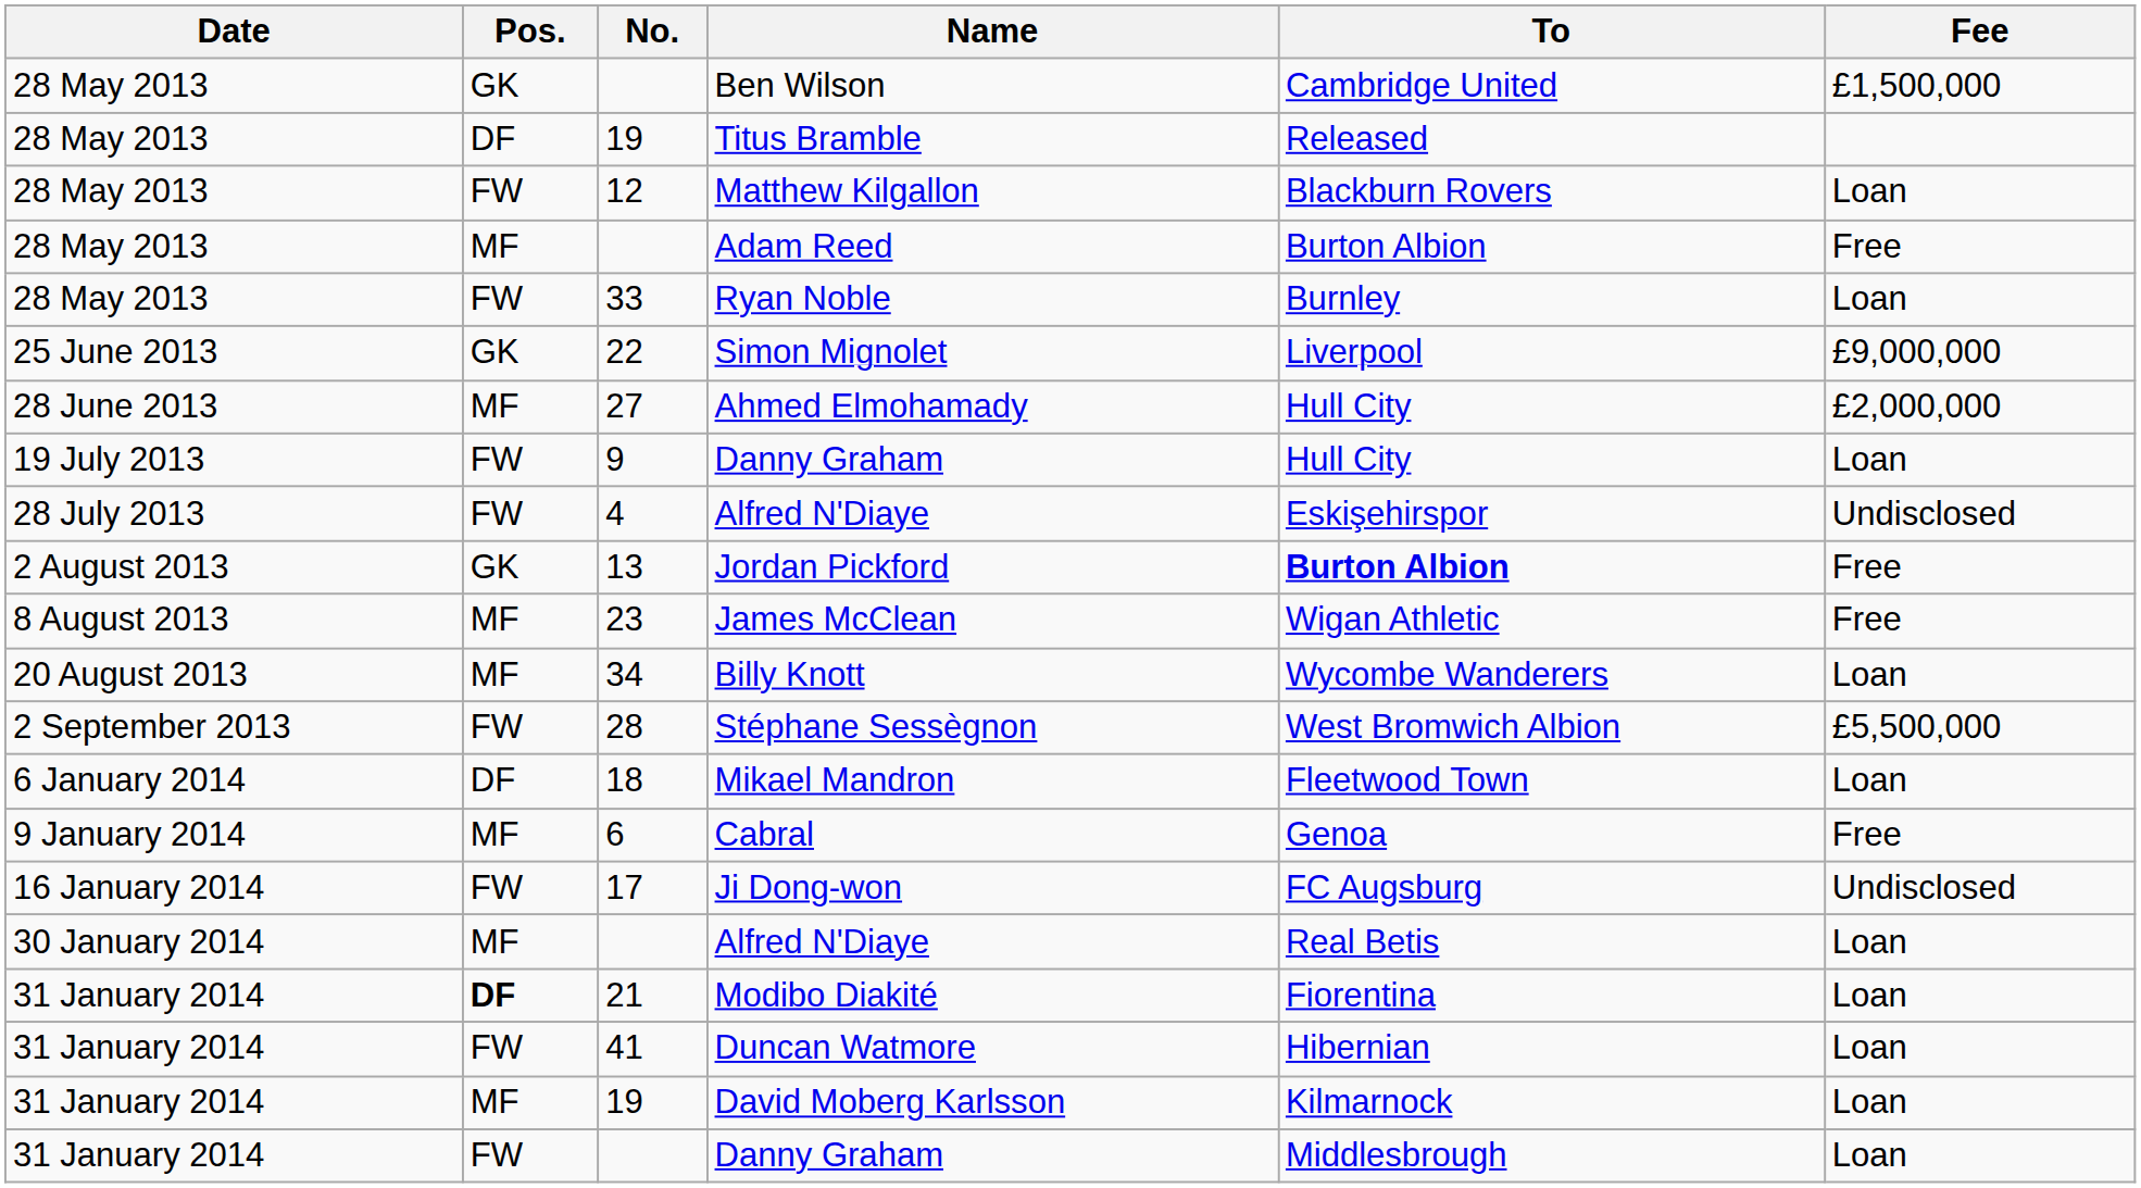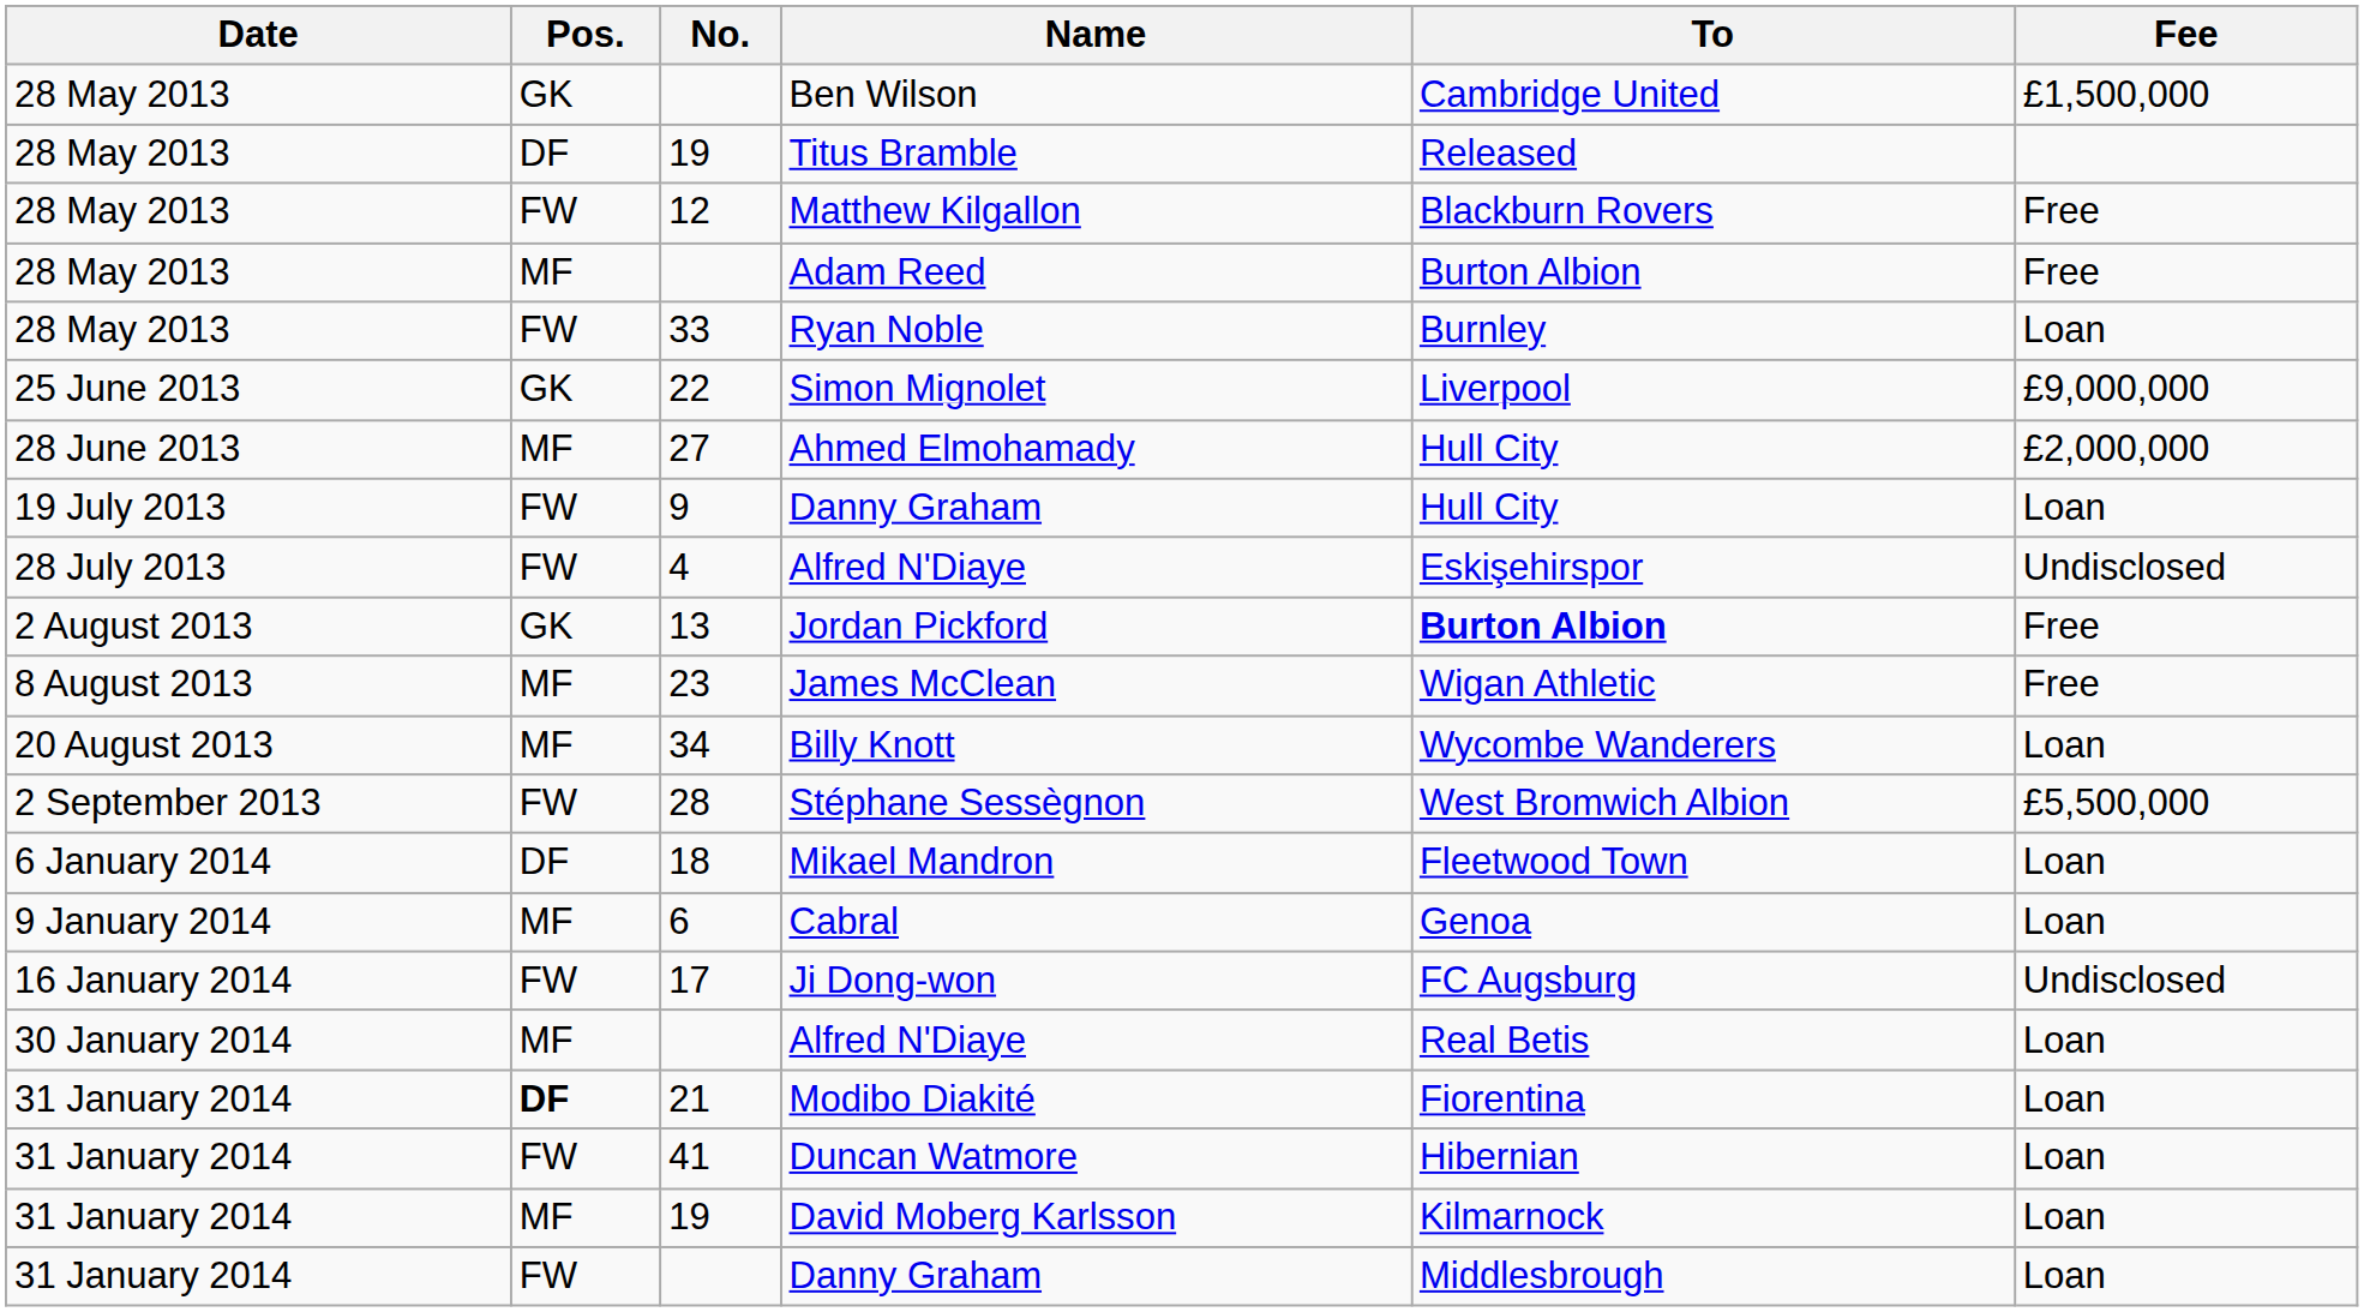 <table class="wikitable" style="width:80%; text-align:center; text-align:left;">
 <tr>
 <th>Date</th>
 <th>Pos.</th>
 <th>No.</th>
 <th>Name</th>
 <th>To</th>
 <th>Fee</th>
 </tr>
 <tr>
 <td>28 May 2013</td>
 <td>GK</td>
 <td></td>
 <td> Ben Wilson</td>
 <td> <a href='#'>Cambridge United</a></td>
 <td>£1,500,000</td>
 </tr>
 <tr>
 <td>28 May 2013</td>
 <td>DF</td>
 <td>19</td>
 <td> <a href='#'>Titus Bramble</a></td>
 <td><a href='#'>Released</a></td>
 </tr>
 <tr>
 <td>28 May 2013</td>
 <td>FW</td>
 <td>12</td>
 <td> <a href='#'>Matthew Kilgallon</a></td>
 <td> <a href='#'>Blackburn Rovers</a></td>
-<td>Loan</td>
+<td>Free</td>
 </tr>
 <tr>
 <td>28 May 2013</td>
 <td>MF</td>
 <td></td>
 <td> <a href='#'>Adam Reed</a></td>
 <td> <a href='#'>Burton Albion</a></td>
 <td>Free</td>
 </tr>
 <tr>
 <td>28 May 2013</td>
 <td>FW</td>
 <td>33</td>
 <td> <a href='#'>Ryan Noble</a></td>
 <td> <a href='#'>Burnley</a></td>
 <td>Loan</td>
 </tr>
 <tr>
 <td>25 June 2013</td>
 <td>GK</td>
 <td>22</td>
 <td> <a href='#'>Simon Mignolet</a></td>
 <td> <a href='#'>Liverpool</a></td>
 <td>£9,000,000</td>
 </tr>
 <tr>
 <td>28 June 2013</td>
 <td>MF</td>
 <td>27</td>
 <td> <a href='#'>Ahmed Elmohamady</a></td>
 <td> <a href='#'>Hull City</a></td>
 <td>£2,000,000</td>
 </tr>
 <tr>
 <td>19 July 2013</td>
 <td>FW</td>
 <td>9</td>
 <td> <a href='#'>Danny Graham</a></td>
 <td> <a href='#'>Hull City</a></td>
 <td>Loan</td>
 </tr>
 <tr>
 <td>28 July 2013</td>
 <td>FW</td>
 <td>4</td>
 <td> <a href='#'>Alfred N'Diaye</a></td>
 <td> <a href='#'>Eskişehirspor</a></td>
 <td>Undisclosed</td>
 </tr>
 <tr>
 <td>2 August 2013</td>
 <td>GK</td>
 <td>13</td>
 <td> <a href='#'>Jordan Pickford</a></td>
 <td><strong> <a href='#'>Burton Albion</a></strong></td>
 <td>Free</td>
 </tr>
 <tr>
 <td>8 August 2013</td>
 <td>MF</td>
 <td>23</td>
 <td> <a href='#'>James McClean</a></td>
 <td> <a href='#'>Wigan Athletic</a></td>
 <td>Free</td>
 </tr>
 <tr>
 <td>20 August 2013</td>
 <td>MF</td>
 <td>34</td>
 <td> <a href='#'>Billy Knott</a></td>
 <td> <a href='#'>Wycombe Wanderers</a></td>
 <td>Loan</td>
 </tr>
 <tr>
 <td>2 September 2013</td>
 <td>FW</td>
 <td>28</td>
 <td> <a href='#'>Stéphane Sessègnon</a></td>
 <td> <a href='#'>West Bromwich Albion</a></td>
 <td>£5,500,000</td>
 </tr>
 <tr>
 <td>6 January 2014</td>
 <td>DF</td>
 <td>18</td>
 <td> <a href='#'>Mikael Mandron</a></td>
 <td> <a href='#'>Fleetwood Town</a></td>
 <td>Loan</td>
 </tr>
 <tr>
 <td>9 January 2014</td>
 <td>MF</td>
 <td>6</td>
 <td> <a href='#'>Cabral</a></td>
 <td> <a href='#'>Genoa</a></td>
-<td>Free</td>
+<td>Loan</td>
 </tr>
 <tr>
 <td>16 January 2014</td>
 <td>FW</td>
 <td>17</td>
 <td> <a href='#'>Ji Dong-won</a></td>
 <td> <a href='#'>FC Augsburg</a></td>
 <td>Undisclosed</td>
 </tr>
 <tr>
 <td>30 January 2014</td>
 <td>MF</td>
 <td></td>
 <td> <a href='#'>Alfred N'Diaye</a></td>
 <td> <a href='#'>Real Betis</a></td>
 <td>Loan</td>
 </tr>
 <tr>
 <td>31 January 2014</td>
 <td><strong>DF</strong></td>
 <td>21</td>
 <td> <a href='#'>Modibo Diakité</a></td>
 <td> <a href='#'>Fiorentina</a></td>
 <td>Loan</td>
 </tr>
 <tr>
 <td>31 January 2014</td>
 <td>FW</td>
 <td>41</td>
 <td> <a href='#'>Duncan Watmore</a></td>
 <td> <a href='#'>Hibernian</a></td>
 <td>Loan</td>
 </tr>
 <tr>
 <td>31 January 2014</td>
 <td>MF</td>
 <td>19</td>
 <td> <a href='#'>David Moberg Karlsson</a></td>
 <td> <a href='#'>Kilmarnock</a></td>
 <td>Loan</td>
 </tr>
 <tr>
 <td>31 January 2014</td>
 <td>FW</td>
 <td></td>
 <td> <a href='#'>Danny Graham</a></td>
 <td> <a href='#'>Middlesbrough</a></td>
 <td>Loan</td>
 </tr>
 </table>
